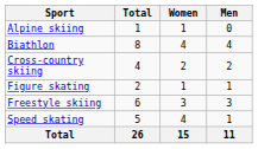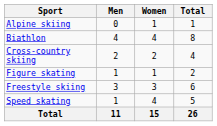 <table class="wikitable sortable" style=text-align:center>
 <tr>
 <th width=140>Sport</th>
+<th width=55>Men</th>
+<th width=55>Women</th>
 <th width=55>Total</th>
-<th width=55>Women</th>
-<th width=55>Men</th>
 </tr>
 <tr>
 <td align=left><a href='#'>Alpine skiing</a></td>
-<td>1</td>
-<td>1</td>
 <td>0</td>
-</tr>
-<tr>
-<td align=left><a href='#'>Biathlon</a></td>
-<td>8</td>
-<td>4</td>
-<td>4</td>
-</tr>
-<tr>
-<td align=left><a href='#'>Cross-country skiing</a></td>
-<td>4</td>
-<td>2</td>
-<td>2</td>
-</tr>
-<tr>
-<td align=left><a href='#'>Figure skating</a></td>
-<td>2</td>
 <td>1</td>
 <td>1</td>
 </tr>
 <tr>
+<td align=left><a href='#'>Biathlon</a></td>
+<td>4</td>
+<td>4</td>
+<td>8</td>
+</tr>
+<tr>
+<td align=left><a href='#'>Cross-country skiing</a></td>
+<td>2</td>
+<td>2</td>
+<td>4</td>
+</tr>
+<tr>
+<td align=left><a href='#'>Figure skating</a></td>
+<td>1</td>
+<td>1</td>
+<td>2</td>
+</tr>
+<tr>
 <td align=left><a href='#'>Freestyle skiing</a></td>
-<td>6</td>
 <td>3</td>
 <td>3</td>
+<td>6</td>
 </tr>
 <tr>
 <td align=left><a href='#'>Speed skating</a></td>
+<td>1</td>
+<td>4</td>
 <td>5</td>
-<td>4</td>
-<td>1</td>
 </tr>
 <tr>
 <th>Total</th>
+<th>11</th>
+<th>15</th>
 <th>26</th>
-<th>15</th>
-<th>11</th>
 </tr>
 </table>
